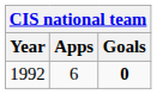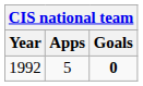 <table class="wikitable" style="text-align:center">
 <tr>
 <th colspan=3><a href='#'>CIS national team</a></th>
 </tr>
 <tr>
 <th>Year</th>
 <th>Apps</th>
 <th>Goals</th>
 </tr>
 <tr>
 <td>1992</td>
-<td>6</td>
+<td>5</td>
 <td><strong>0</strong></td>
 </tr>
 </table>
